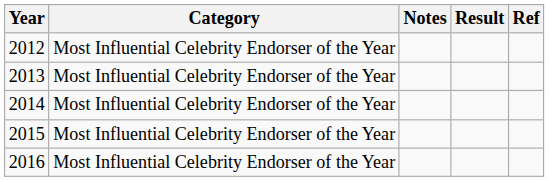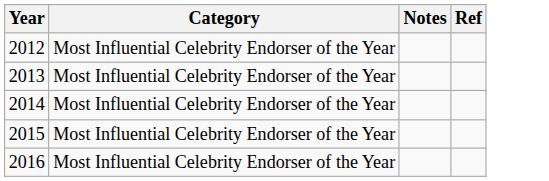 <table class="wikitable">
 <tr>
 <th>Year</th>
 <th>Category</th>
 <th>Notes</th>
-<th>Result</th>
 <th>Ref</th>
 </tr>
 <tr>
 <td>2012</td>
 <td>Most Influential Celebrity Endorser of the Year</td>
-<td></td>
 <td></td>
 <td></td>
 </tr>
 <tr>
 <td>2013</td>
 <td>Most Influential Celebrity Endorser of the Year</td>
 <td></td>
 <td></td>
-<td></td>
 </tr>
 <tr>
 <td>2014</td>
 <td>Most Influential Celebrity Endorser of the Year</td>
-<td></td>
 <td></td>
 <td></td>
 </tr>
 <tr>
 <td>2015</td>
 <td>Most Influential Celebrity Endorser of the Year</td>
 <td></td>
 <td></td>
-<td></td>
 </tr>
 <tr>
 <td>2016</td>
 <td>Most Influential Celebrity Endorser of the Year</td>
 <td></td>
 <td></td>
-<td></td>
 </tr>
 </table>
